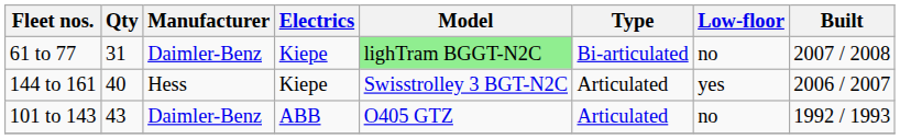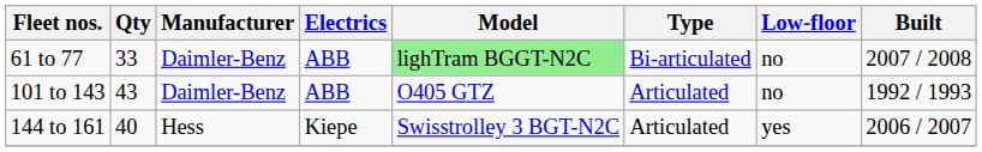 <table class="wikitable sortable">
 <tr style="background:#E0E0E0;">
 <th>Fleet nos.</th>
 <th>Qty</th>
 <th>Manufacturer</th>
 <th><a href='#'>Electrics</a></th>
 <th>Model</th>
 <th>Type</th>
 <th><a href='#'>Low-floor</a></th>
 <th>Built</th>
 </tr>
 <tr>
 <td>61 to 77</td>
-<td>31</td>
+<td>33</td>
 <td><a href='#'>Daimler-Benz</a></td>
-<td><a href='#'>Kiepe</a></td>
+<td><a href='#'>ABB</a></td>
 <td style="background: lightgreen;">lighTram BGGT-N2C</td>
 <td><a href='#'>Bi-articulated</a></td>
 <td>no</td>
 <td>2007 / 2008</td>
+</tr>
+<tr>
+<td>101 to 143</td>
+<td>43</td>
+<td><a href='#'>Daimler-Benz</a></td>
+<td><a href='#'>ABB</a></td>
+<td><a href='#'>O405 GTZ</a></td>
+<td><a href='#'>Articulated</a></td>
+<td>no</td>
+<td>1992 / 1993</td>
 </tr>
 <tr>
 <td>144 to 161</td>
 <td>40</td>
 <td>Hess</td>
 <td>Kiepe</td>
 <td><a href='#'>Swisstrolley 3 BGT-N2C</a></td>
 <td>Articulated</td>
 <td>yes</td>
 <td>2006 / 2007</td>
 </tr>
 <tr>
-<td>101 to 143</td>
-<td>43</td>
-<td><a href='#'>Daimler-Benz</a></td>
-<td><a href='#'>ABB</a></td>
-<td><a href='#'>O405 GTZ</a></td>
-<td><a href='#'>Articulated</a></td>
-<td>no</td>
-<td>1992 / 1993</td>
-</tr>
-<tr>
 </tr>
 </table>
